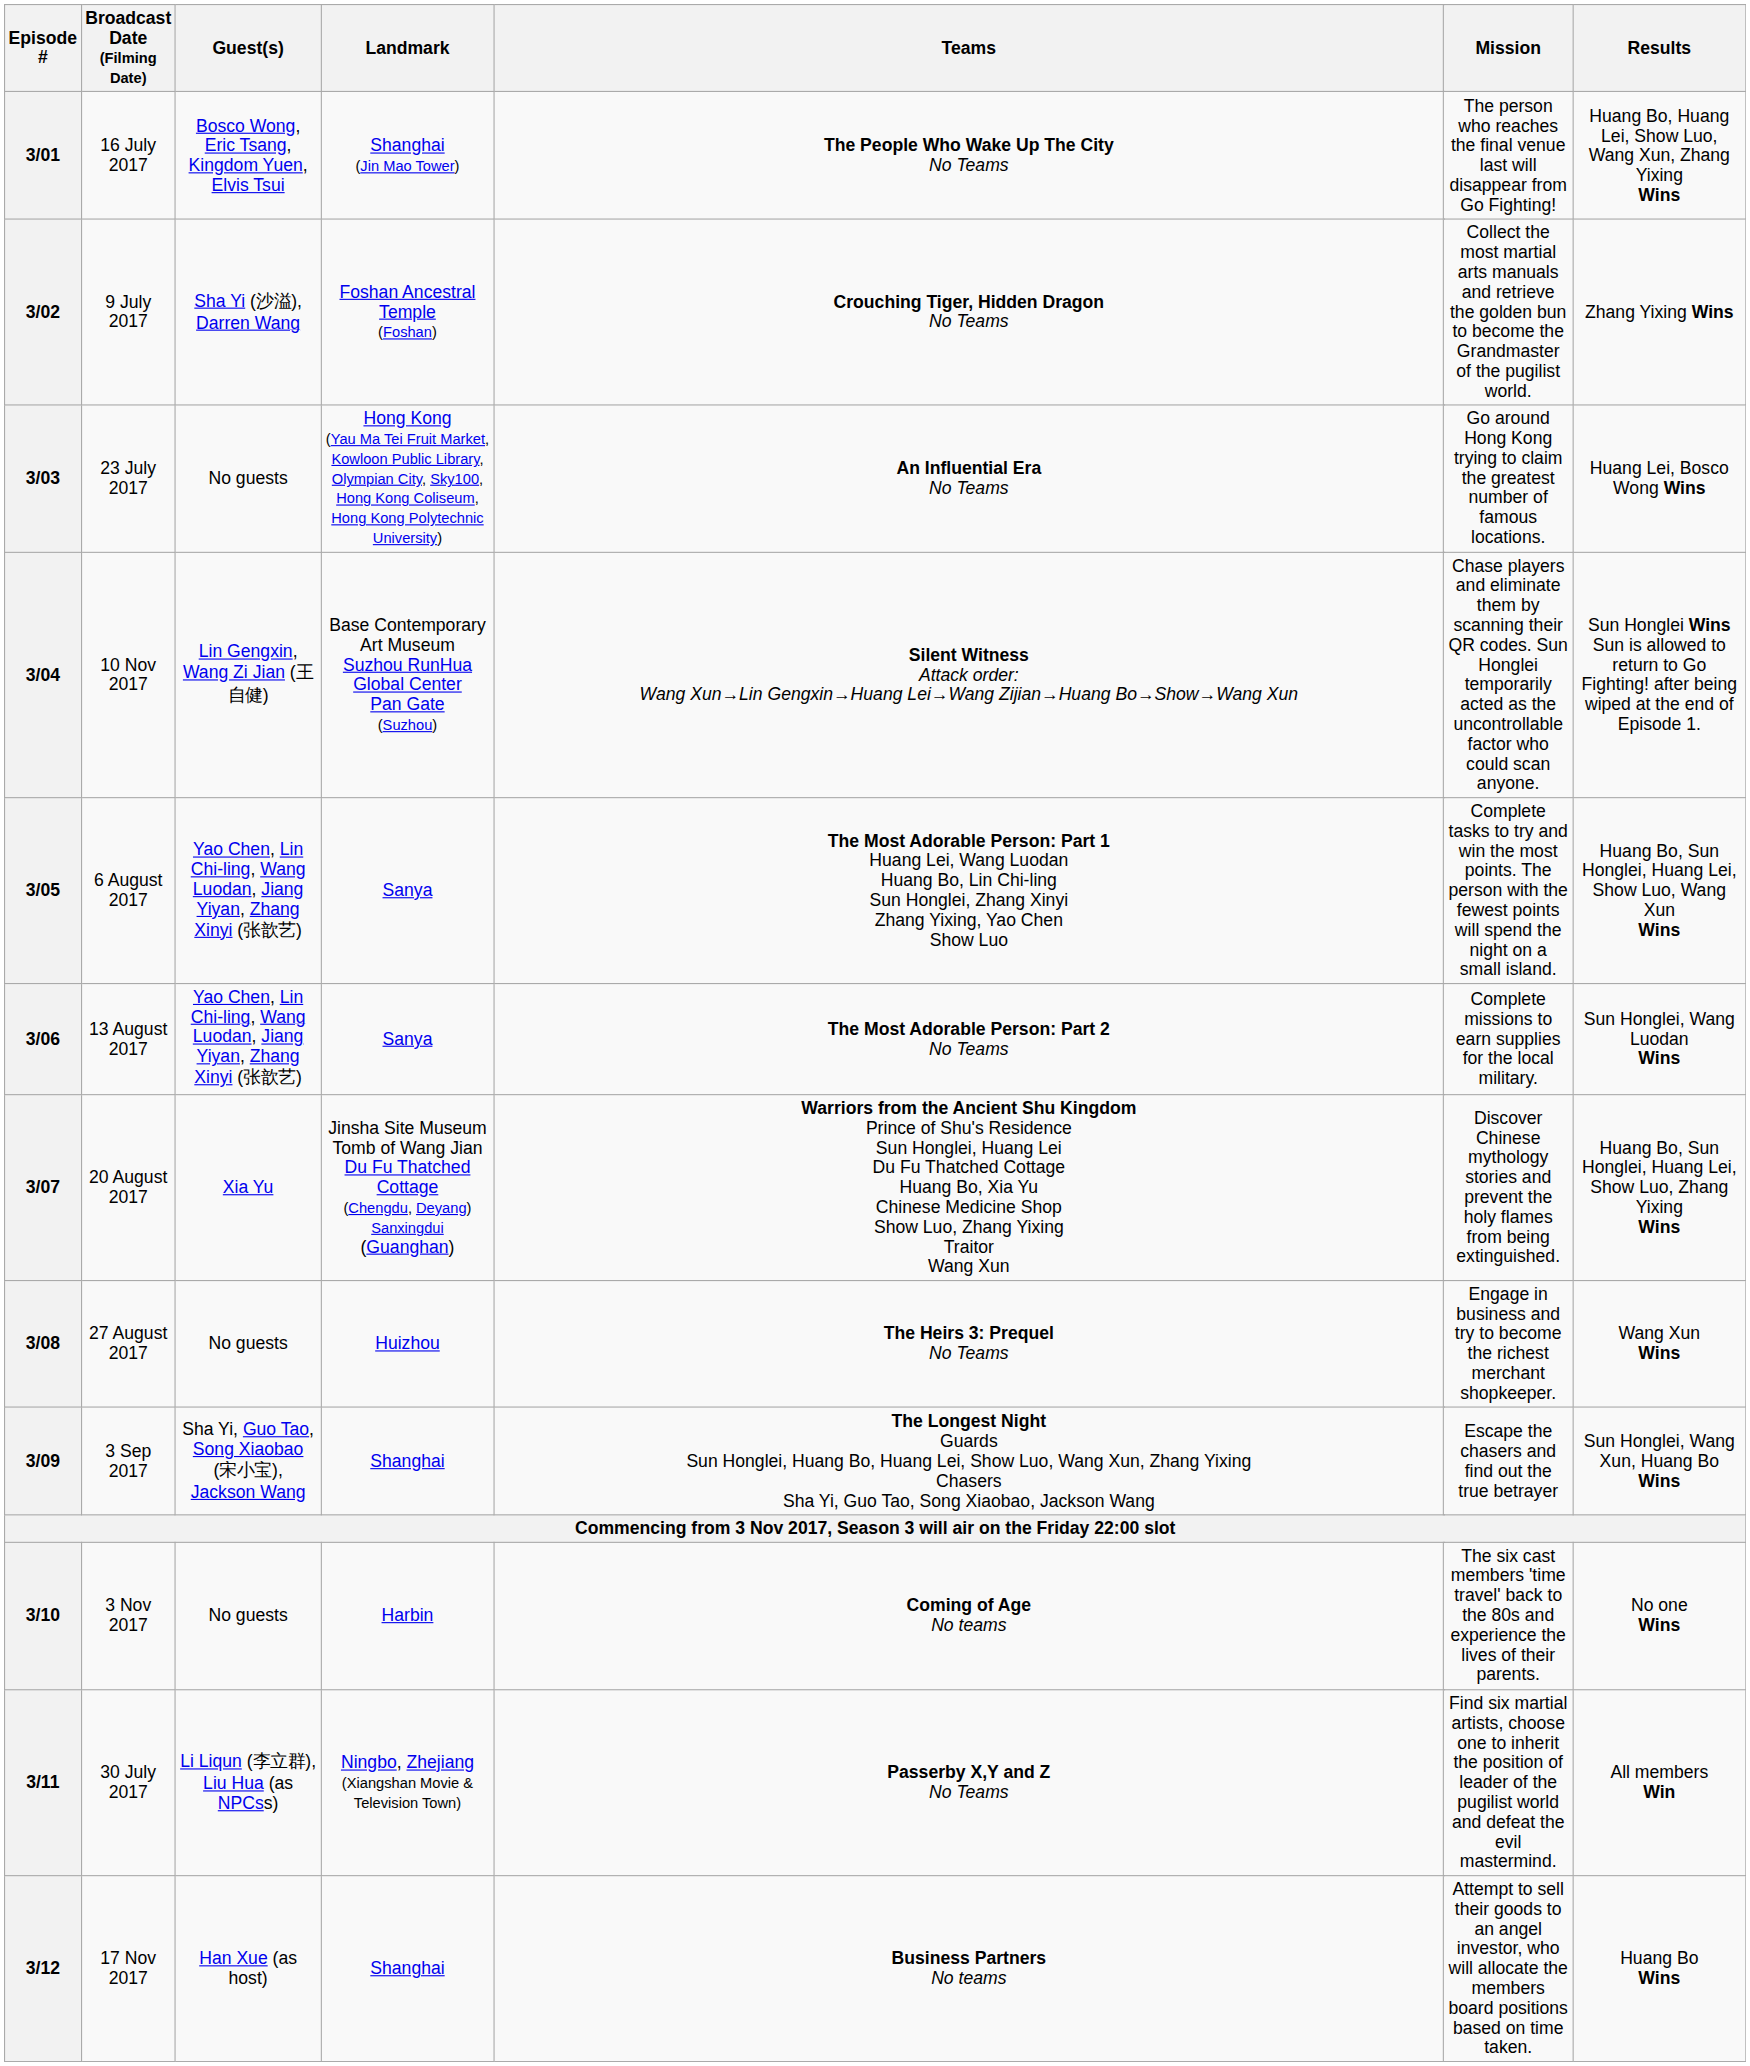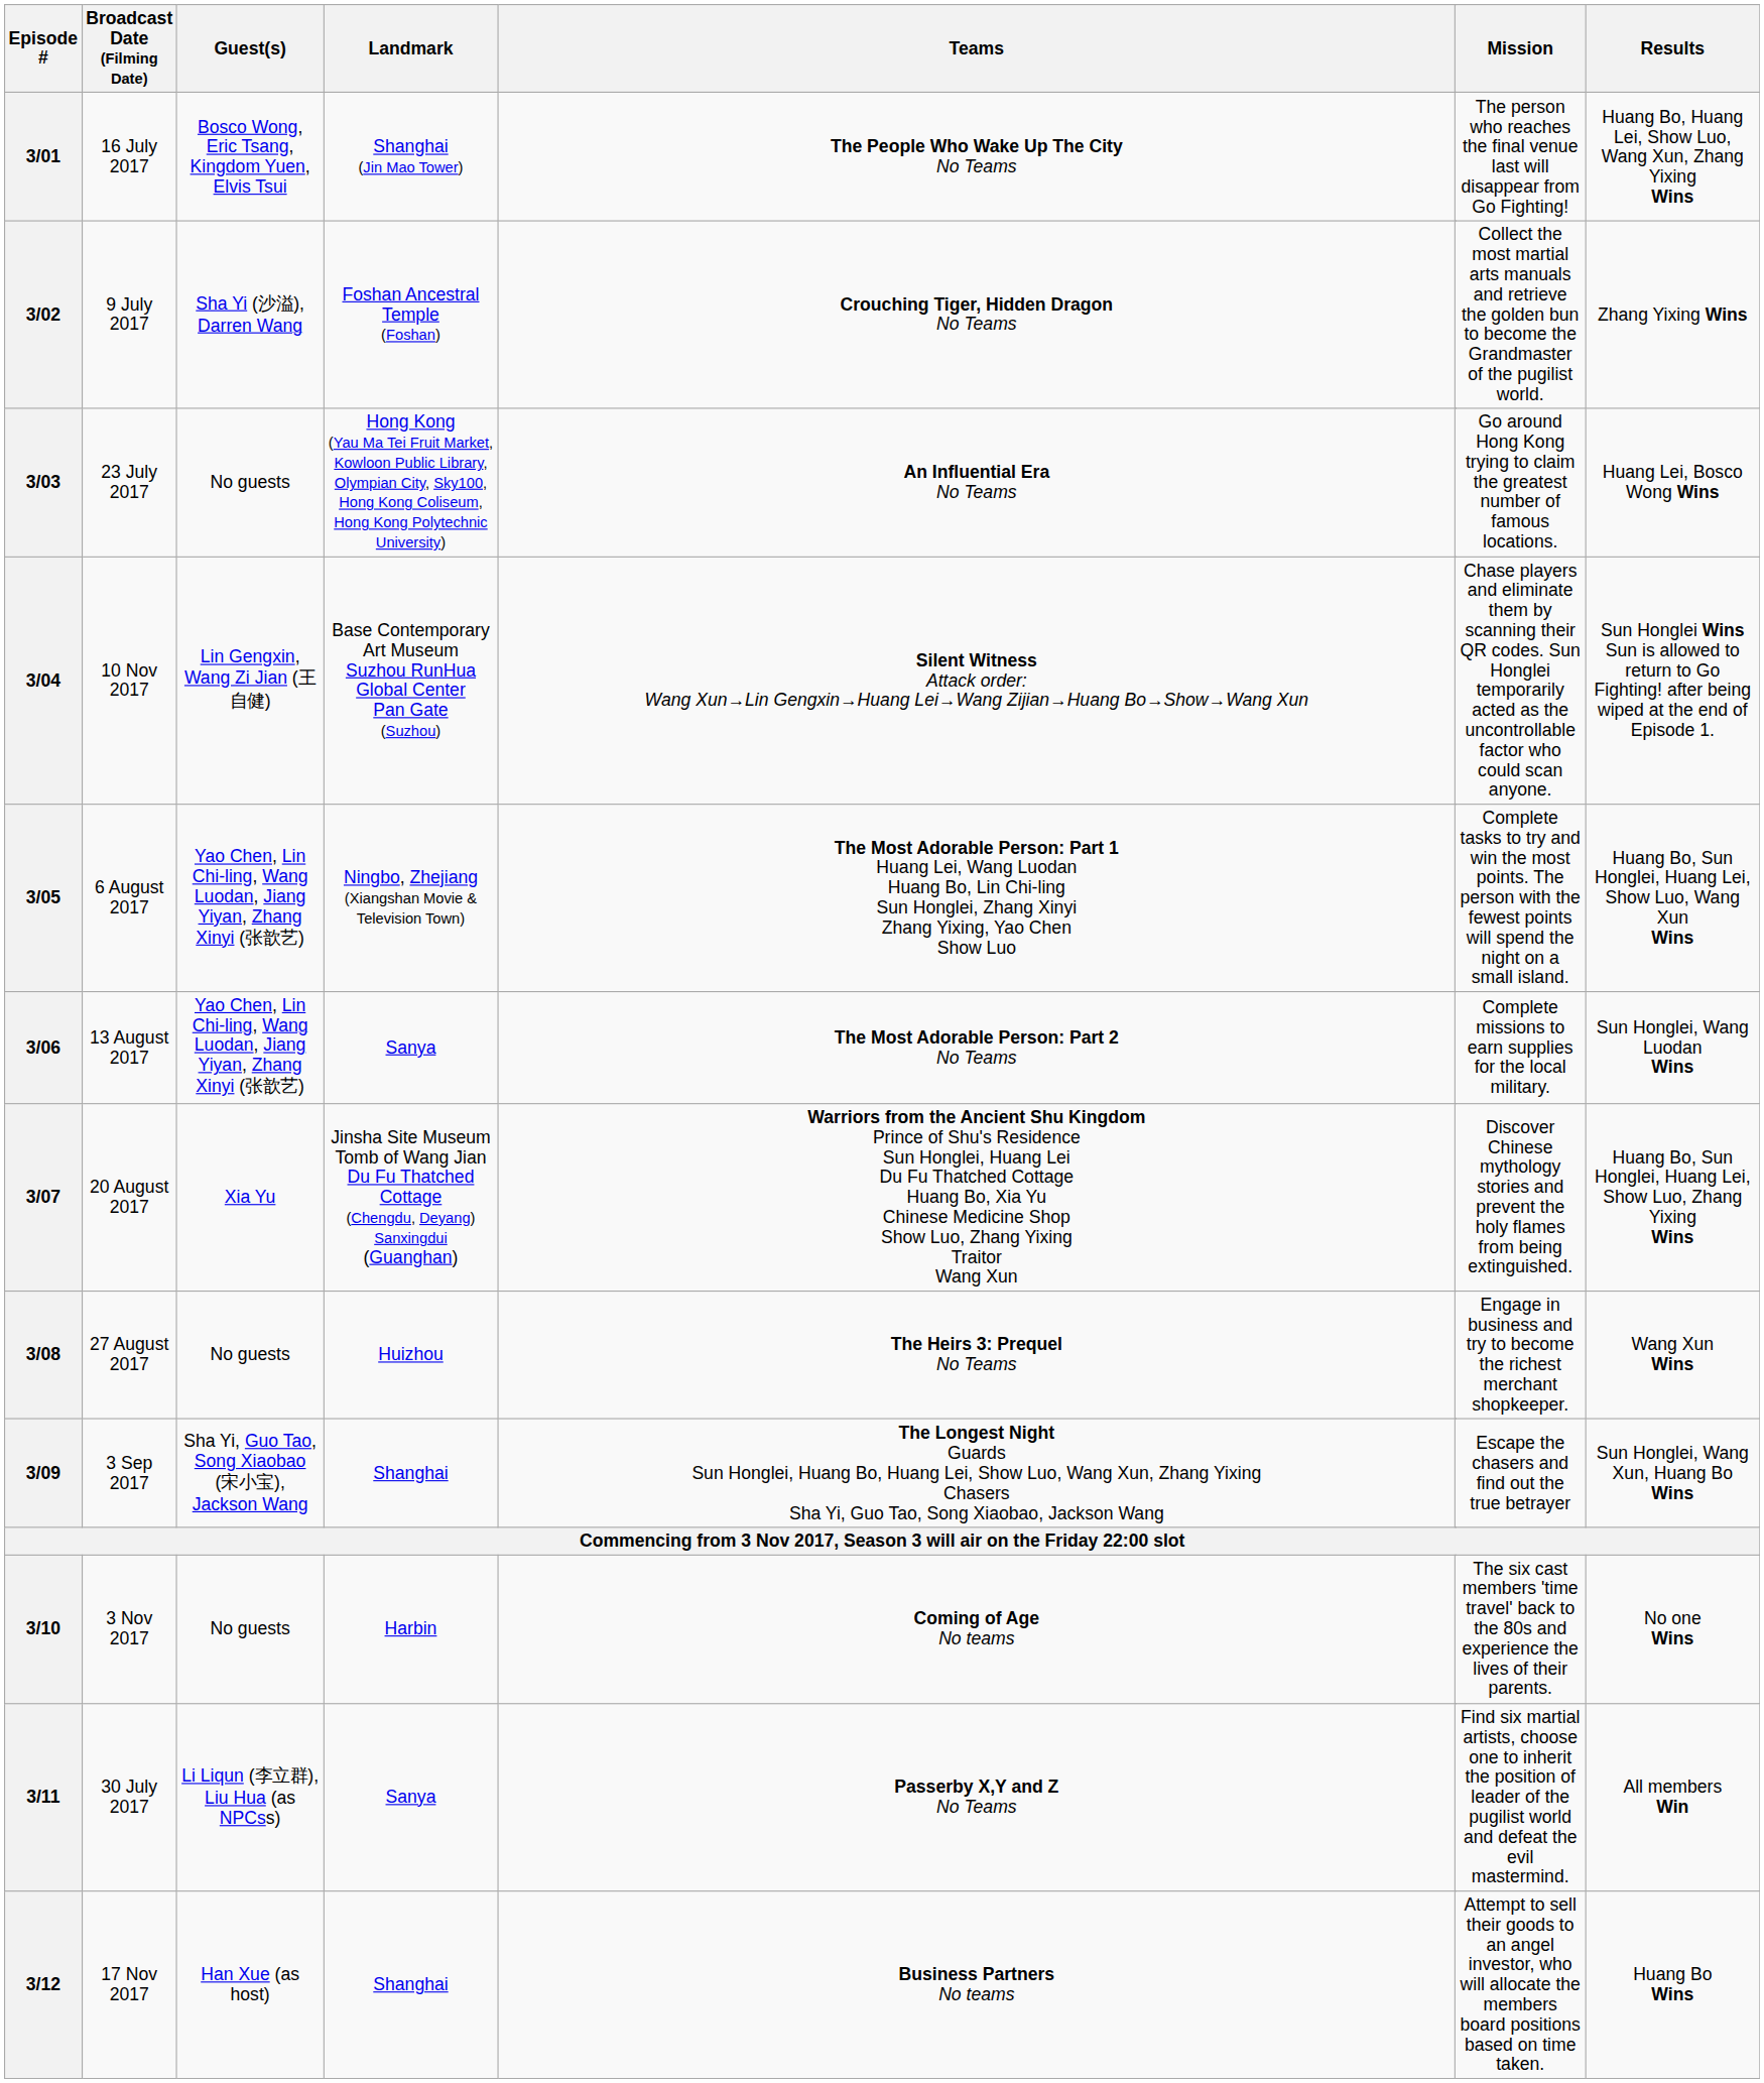 <table class="wikitable" style="text-align:center;width:100%">
 <tr>
 <th style="width:40px;">Episode #</th>
 <th style="width:60px;">Broadcast Date <br><small>(Filming Date)</small></th>
 <th style="width:125px;">Guest(s)</th>
 <th style="width:150px;">Landmark</th>
 <th colspan="4">Teams</th>
 <th style="width:110px;">Mission</th>
 <th style="width:150px;">Results</th>
 </tr>
 <tr>
 <th>3/01</th>
 <td>16 July 2017<br></td>
 <td><a href='#'>Bosco Wong</a>, <a href='#'>Eric Tsang</a>, <a href='#'>Kingdom Yuen</a>, <a href='#'>Elvis Tsui</a></td>
 <td><a href='#'>Shanghai</a><br><small>(<a href='#'>Jin Mao Tower</a>)</small></td>
 <td colspan="4"><strong>The People Who Wake Up The City</strong><br><em>No Teams</em></td>
 <td>The person who reaches the final venue last will disappear from Go Fighting!</td>
 <td>Huang Bo, Huang Lei, Show Luo, Wang Xun, Zhang Yixing<br><span> <strong>Wins</strong></span></td>
 </tr>
 <tr>
 <th>3/02<br></th>
 <td>9 July 2017<br></td>
 <td><a href='#'>Sha Yi</a> (沙溢), <a href='#'>Darren Wang</a></td>
 <td><a href='#'>Foshan Ancestral Temple</a><br><small>(<a href='#'>Foshan</a>)</small></td>
 <td colspan="4"><strong>Crouching Tiger, Hidden Dragon</strong><br><em>No Teams</em></td>
 <td>Collect the most martial arts manuals and retrieve the golden bun to become the Grandmaster of the pugilist world.</td>
 <td>Zhang Yixing<span> <strong>Wins</strong></span></td>
 </tr>
 <tr>
 <th>3/03<br></th>
 <td>23 July 2017<br></td>
 <td>No guests</td>
 <td><a href='#'>Hong Kong</a><br><small>(<a href='#'>Yau Ma Tei Fruit Market</a>, <a href='#'>Kowloon Public Library</a>, <a href='#'>Olympian City</a>, <a href='#'>Sky100</a>, <a href='#'>Hong Kong Coliseum</a>, <a href='#'>Hong Kong Polytechnic University</a>)</small></td>
 <td colspan="4"><strong>An Influential Era</strong><br><em>No Teams</em></td>
 <td>Go around Hong Kong trying to claim the greatest number of famous locations.</td>
 <td>Huang Lei, Bosco Wong<span> <strong>Wins</strong></span></td>
 </tr>
 <tr>
 <th>3/04<br></th>
 <td>10 Nov 2017<br></td>
 <td><a href='#'>Lin Gengxin</a>, <a href='#'>Wang Zi Jian</a> (王自健)</td>
 <td>Base Contemporary Art Museum<br><a href='#'>Suzhou RunHua Global Center</a><br><a href='#'>Pan Gate</a><br><small>(<a href='#'>Suzhou</a>)</small></td>
 <td colspan="4"><strong>Silent Witness</strong><br><em>Attack order:<br>Wang Xun→Lin Gengxin→Huang Lei→Wang Zijian→Huang Bo→Show→Wang Xun</em></td>
 <td>Chase players and eliminate them by scanning their QR codes. Sun Honglei temporarily acted as the uncontrollable factor who could scan anyone.</td>
 <td>Sun Honglei<span> <strong>Wins</strong></span><br>Sun is allowed to return to Go Fighting! after being wiped at the end of Episode 1.</td>
 </tr>
 <tr>
 <th>3/05</th>
 <td>6 August 2017<br></td>
 <td><a href='#'>Yao Chen</a>, <a href='#'>Lin Chi-ling</a>, <a href='#'>Wang Luodan</a>, <a href='#'>Jiang Yiyan</a>, <a href='#'>Zhang Xinyi</a> (张歆艺)</td>
-<td><a href='#'>Sanya</a></td>
+<td><a href='#'>Ningbo</a>, <a href='#'>Zhejiang</a><br><small>(Xiangshan Movie & Television Town)</small></td>
 <td colspan="4"><strong>The Most Adorable Person: Part 1</strong><br><span>Huang Lei, Wang Luodan</span><br><span>Huang Bo, Lin Chi-ling</span><br><span>Sun Honglei, Zhang Xinyi</span><br><span>Zhang Yixing, Yao Chen</span><br>Show Luo</td>
 <td>Complete tasks to try and win the most points. The person with the fewest points will spend the night on a small island.</td>
 <td>Huang Bo, Sun Honglei, Huang Lei, Show Luo, Wang Xun<br><span> <strong>Wins</strong></span></td>
 </tr>
 <tr>
 <th>3/06</th>
 <td>13 August 2017<br></td>
 <td><a href='#'>Yao Chen</a>, <a href='#'>Lin Chi-ling</a>, <a href='#'>Wang Luodan</a>, <a href='#'>Jiang Yiyan</a>, <a href='#'>Zhang Xinyi</a> (张歆艺)</td>
 <td><a href='#'>Sanya</a></td>
 <td colspan="4"><strong>The Most Adorable Person: Part 2</strong><br><em>No Teams</em></td>
 <td>Complete missions to earn supplies for the local military.</td>
 <td>Sun Honglei, Wang Luodan<br><span> <strong>Wins</strong></span></td>
 </tr>
 <tr>
 <th>3/07</th>
 <td>20 August 2017<br></td>
 <td><a href='#'>Xia Yu</a></td>
 <td>Jinsha Site Museum<br>Tomb of Wang Jian<br><a href='#'>Du Fu Thatched Cottage</a><br><small>(<a href='#'>Chengdu</a>, <a href='#'>Deyang</a>)<br><a href='#'>Sanxingdui</a><br></small>(<a href='#'>Guanghan</a>)</td>
 <td colspan="4"><strong>Warriors from the Ancient Shu Kingdom</strong><br><span>Prince of Shu's Residence</span><br>Sun Honglei, Huang Lei<br><span>Du Fu Thatched Cottage</span><br>Huang Bo, Xia Yu<br><span>Chinese Medicine Shop</span><br>Show Luo, Zhang Yixing<br><span>Traitor</span><br>Wang Xun</td>
 <td>Discover Chinese mythology stories and prevent the holy flames from being extinguished.</td>
 <td>Huang Bo, Sun Honglei, Huang Lei, Show Luo, Zhang Yixing<br><span> <strong>Wins</strong></span></td>
 </tr>
 <tr>
 <th>3/08</th>
 <td>27 August 2017<br></td>
 <td>No guests</td>
 <td><a href='#'>Huizhou</a></td>
 <td colspan="4"><strong>The Heirs 3: Prequel</strong><br><em>No Teams</em></td>
 <td>Engage in business and try to become the richest merchant shopkeeper.</td>
 <td>Wang Xun<br><span> <strong>Wins</strong></span></td>
 </tr>
 <tr>
 <th>3/09</th>
 <td>3 Sep 2017<br></td>
 <td>Sha Yi, <a href='#'>Guo Tao</a>, <a href='#'>Song Xiaobao</a> (宋小宝), <a href='#'>Jackson Wang</a></td>
 <td><a href='#'>Shanghai</a></td>
 <td colspan="4"><strong>The Longest Night</strong><br><span>Guards</span><br>Sun Honglei, Huang Bo, Huang Lei, Show Luo, Wang Xun, Zhang Yixing<br><span>Chasers</span><br>Sha Yi, Guo Tao, Song Xiaobao, Jackson Wang</td>
 <td>Escape the chasers and find out the true betrayer</td>
 <td>Sun Honglei, Wang Xun, Huang Bo<br><span> <strong>Wins</strong></span></td>
 </tr>
 <tr>
 <th colspan="10"><strong>Commencing from 3 Nov 2017, Season 3 will air on the Friday 22:00 slot</strong></th>
 </tr>
 <tr>
 <th>3/10</th>
 <td>3 Nov 2017<br></td>
 <td>No guests</td>
 <td><a href='#'>Harbin</a></td>
 <td colspan="4"><strong>Coming of Age</strong><br><em>No teams</em></td>
 <td>The six cast members 'time travel' back to the 80s and experience the lives of their parents.</td>
 <td>No one<br><span> <strong>Wins</strong></span></td>
 </tr>
 <tr>
 <th>3/11</th>
 <td>30 July 2017<br></td>
 <td><a href='#'>Li Liqun</a> (李立群), <a href='#'>Liu Hua</a> (as <a href='#'>NPCs</a>s)</td>
-<td><a href='#'>Ningbo</a>, <a href='#'>Zhejiang</a><br><small>(Xiangshan Movie & Television Town)</small></td>
+<td><a href='#'>Sanya</a></td>
 <td colspan="4"><strong>Passerby X,Y and Z</strong><br><em>No Teams</em></td>
 <td>Find six martial artists, choose one to inherit the position of leader of the pugilist world and defeat the evil mastermind.</td>
 <td>All members<br><span> <strong>Win</strong></span></td>
 </tr>
 <tr>
 <th>3/12</th>
 <td>17 Nov 2017<br></td>
 <td><a href='#'>Han Xue</a> (as host)</td>
 <td><a href='#'>Shanghai</a></td>
 <td colspan="4"><strong>Business Partners</strong><br><em>No teams</em></td>
 <td>Attempt to sell their goods to an angel investor, who will allocate the members board positions based on time taken.</td>
 <td>Huang Bo<br><span> <strong>Wins</strong></span></td>
 </tr>
 </table>
